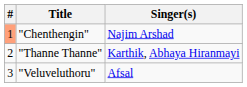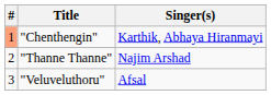 <table class="wikitable" style="font-size:95%;">
 <tr>
 <th>#</th>
 <th>Title</th>
 <th>Singer(s)</th>
 </tr>
 <tr>
 <td style="background: lightsalmon;">1</td>
 <td>"Chenthengin"</td>
-<td><a href='#'>Najim Arshad</a></td>
+<td><a href='#'>Karthik</a>, <a href='#'>Abhaya Hiranmayi</a></td>
 </tr>
 <tr>
 <td>2</td>
 <td>"Thanne Thanne"</td>
-<td><a href='#'>Karthik</a>, <a href='#'>Abhaya Hiranmayi</a></td>
+<td><a href='#'>Najim Arshad</a></td>
 </tr>
 <tr>
 <td>3</td>
 <td>"Veluveluthoru"</td>
 <td><a href='#'>Afsal</a></td>
 </tr>
 </table>
